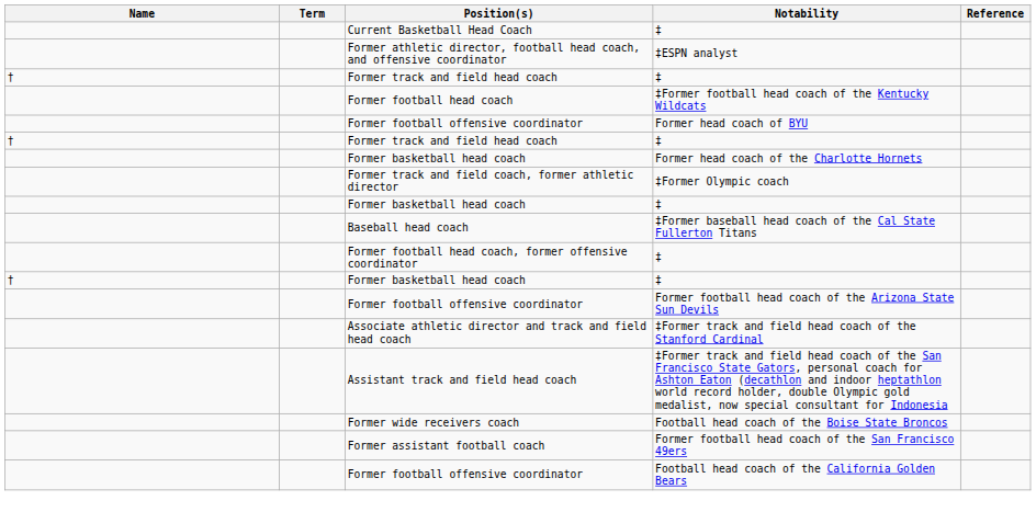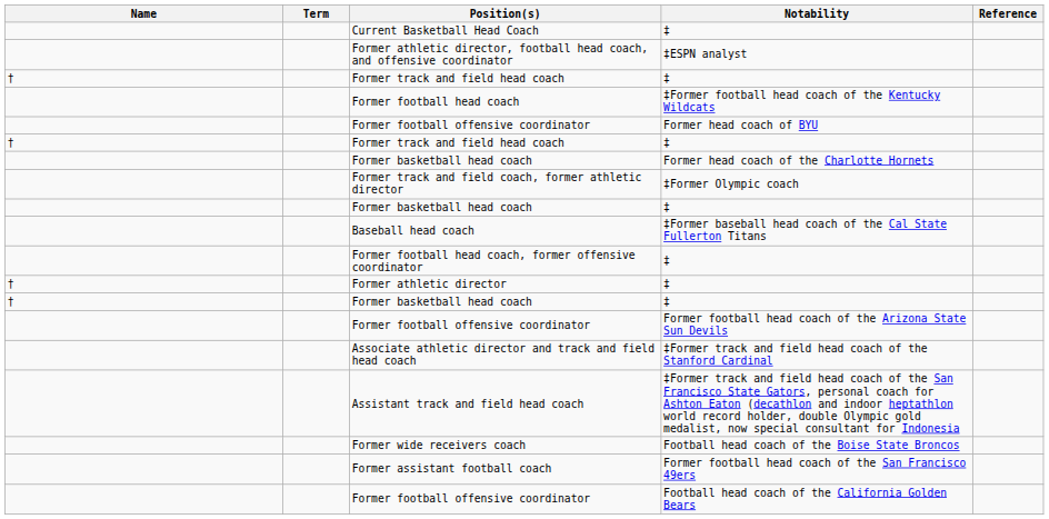 <table class="wikitable sortable" style="width:100%">
 <tr>
 <th width="*">Name</th>
 <th width="75px">Term</th>
 <th width="30%" class="unsortable">Position(s)</th>
 <th width="30%" class="unsortable">Notability</th>
 <th width="80px" class="unsortable">Reference</th>
 </tr>
 <tr>
 <td></td>
 <td align="center"></td>
 <td>Current Basketball Head Coach</td>
 <td>‡</td>
 <td align="center"></td>
 </tr>
 <tr>
 <td></td>
 <td align="center"></td>
 <td>Former athletic director, football head coach, and offensive coordinator</td>
 <td>‡ESPN analyst</td>
 <td align="center"></td>
 </tr>
 <tr>
 <td>†</td>
 <td align="center"></td>
 <td>Former track and field head coach</td>
 <td>‡</td>
 <td align="center"></td>
 </tr>
 <tr>
 <td></td>
 <td align="center"></td>
 <td>Former football head coach</td>
 <td>‡Former football head coach of the <a href='#'>Kentucky Wildcats</a></td>
 <td align="center"></td>
 </tr>
 <tr>
 <td></td>
 <td align="center"></td>
 <td>Former football offensive coordinator</td>
 <td>Former head coach of <a href='#'>BYU</a></td>
 <td align="center"></td>
 </tr>
 <tr>
 <td>†</td>
 <td align="center"></td>
 <td>Former track and field head coach</td>
 <td>‡</td>
 <td align="center"></td>
 </tr>
 <tr>
 <td></td>
 <td align="center"></td>
 <td>Former basketball head coach</td>
 <td>Former head coach of the <a href='#'>Charlotte Hornets</a></td>
 <td align="center"></td>
 </tr>
 <tr>
 <td></td>
 <td align="center"></td>
 <td>Former track and field coach, former athletic director</td>
 <td>‡Former Olympic coach</td>
 <td align="center"></td>
 </tr>
 <tr>
 <td></td>
 <td align="center"></td>
 <td>Former basketball head coach</td>
 <td>‡</td>
 <td align="center"></td>
 </tr>
 <tr>
 <td></td>
 <td align="center"></td>
 <td>Baseball head coach</td>
 <td>‡Former baseball head coach of the <a href='#'>Cal State Fullerton</a> Titans</td>
 <td align="center"></td>
 </tr>
 <tr>
 <td></td>
 <td align="center"></td>
 <td>Former football head coach, former offensive coordinator</td>
 <td>‡</td>
 <td align="center"></td>
 </tr>
 <tr>
 <td>†</td>
 <td align="center"></td>
+<td>Former athletic director</td>
+<td>‡</td>
+<td align="center"></td>
+</tr>
+<tr>
+<td>†</td>
+<td align="center"></td>
 <td>Former basketball head coach</td>
 <td>‡</td>
 <td align="center"></td>
 </tr>
 <tr>
 <td></td>
 <td align="center"></td>
 <td>Former football offensive coordinator</td>
 <td>Former football head coach of the <a href='#'>Arizona State Sun Devils</a></td>
 <td align="center"></td>
 </tr>
 <tr>
 <td></td>
 <td align="center"></td>
 <td>Associate athletic director and track and field head coach</td>
 <td>‡Former track and field head coach of the <a href='#'>Stanford Cardinal</a></td>
 <td align="center"></td>
 </tr>
 <tr>
 <td></td>
 <td align="center"></td>
 <td>Assistant track and field head coach</td>
 <td>‡Former track and field head coach of the <a href='#'>San Francisco State Gators</a>, personal coach for <a href='#'>Ashton Eaton</a> (<a href='#'>decathlon</a> and indoor <a href='#'>heptathlon</a> world record holder, double Olympic gold medalist, now special consultant for <a href='#'>Indonesia</a></td>
 <td align="center"></td>
 </tr>
 <tr>
 <td></td>
 <td align="center"></td>
 <td>Former wide receivers coach</td>
 <td>Football head coach of the <a href='#'>Boise State Broncos</a></td>
 <td align="center"></td>
 </tr>
 <tr>
 <td></td>
 <td align="center"></td>
 <td>Former assistant football coach</td>
 <td>Former football head coach of the <a href='#'>San Francisco 49ers</a></td>
 <td align="center"></td>
 </tr>
 <tr>
 <td></td>
 <td align="center"></td>
 <td>Former football offensive coordinator</td>
 <td>Football head coach of the <a href='#'>California Golden Bears</a></td>
 <td align="center"></td>
 </tr>
 </table>
